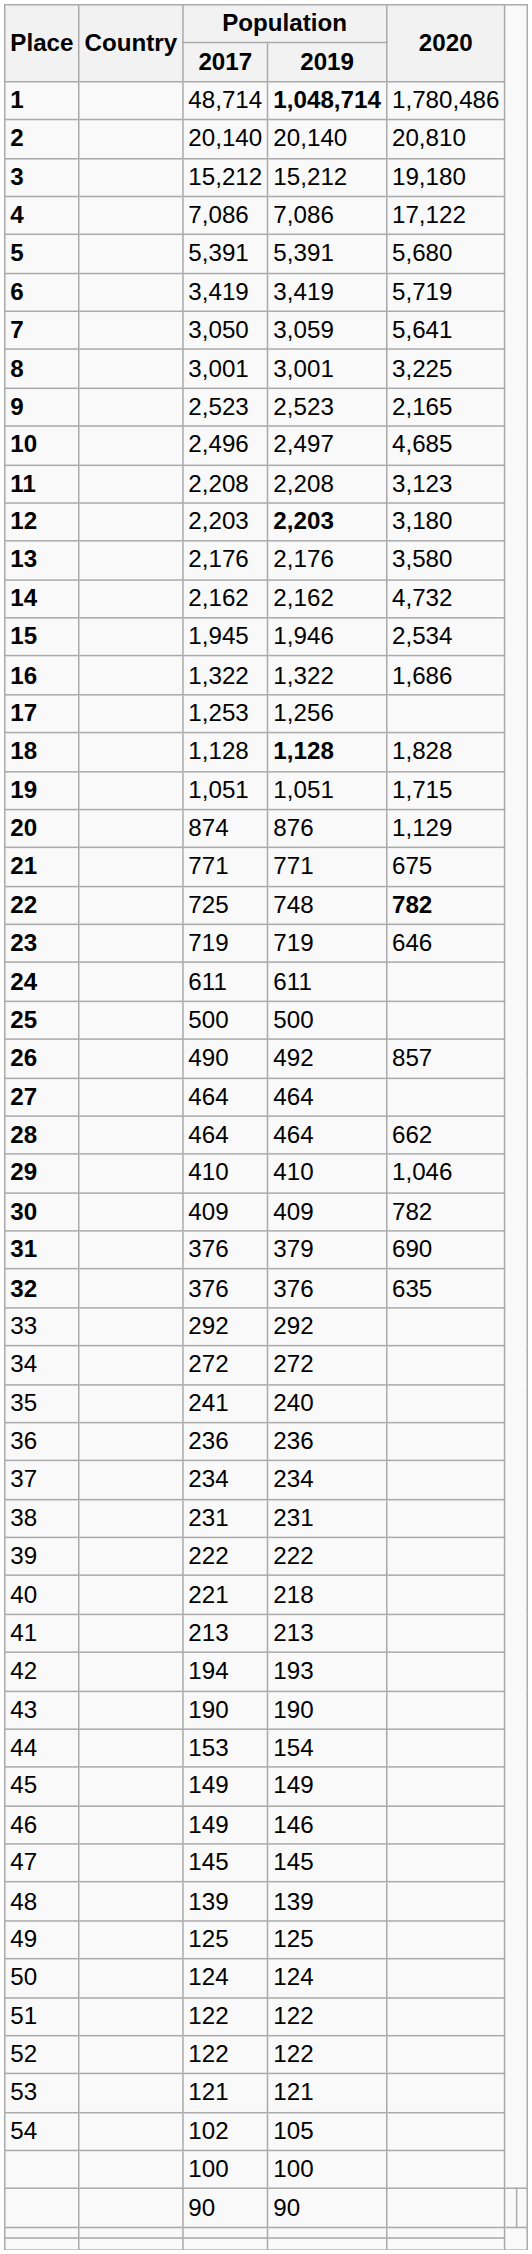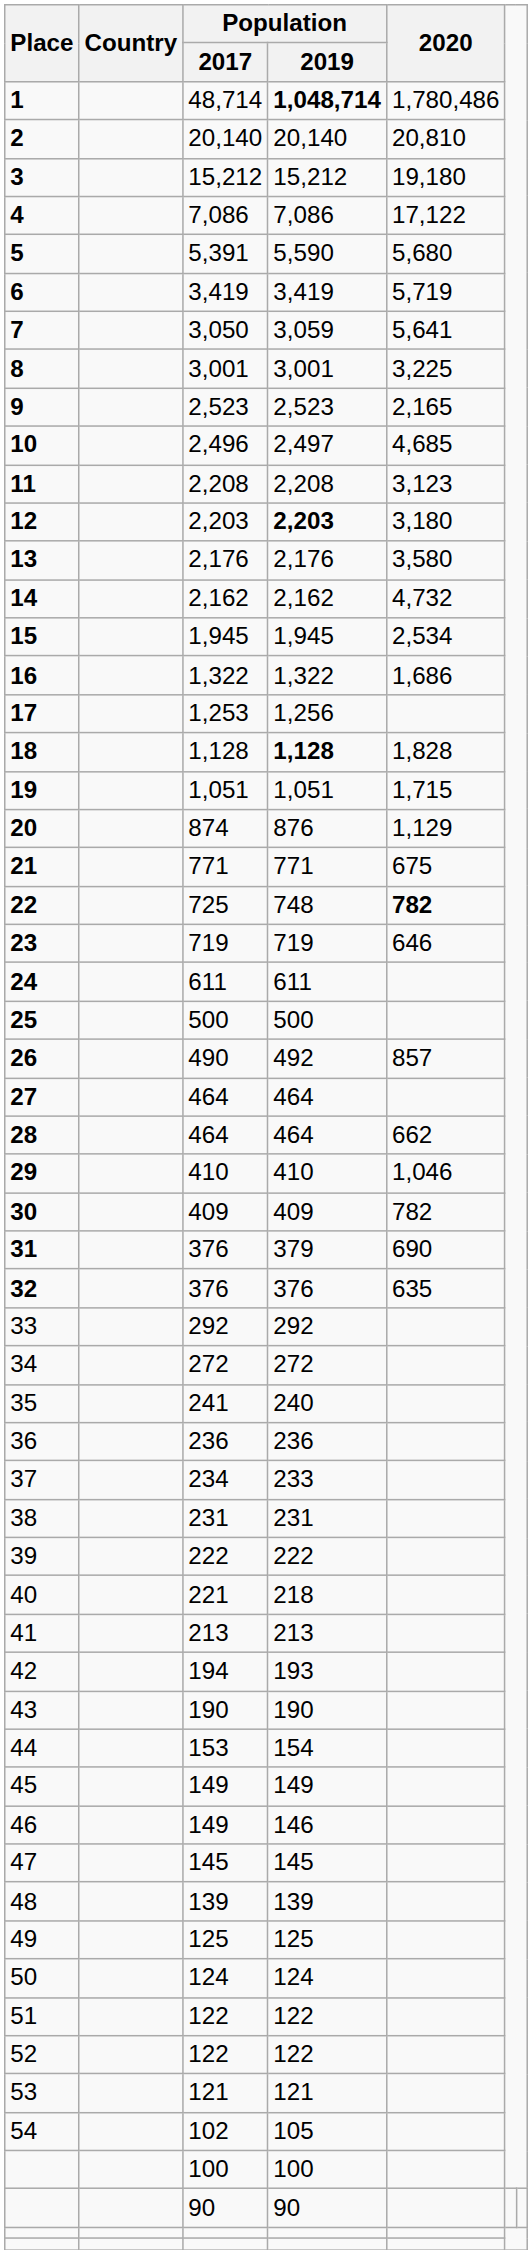 <table class="wikitable">
 <tr>
 <th rowspan="2"><strong>Place</strong></th>
 <th rowspan="2">Country</th>
 <th colspan="2">Population</th>
 <th rowspan="2">2020</th>
 </tr>
 <tr>
 <th>2017</th>
 <th>2019</th>
 </tr>
 <tr>
 <td><strong>1</strong></td>
 <td></td>
 <td>48,714</td>
 <td><strong>1,048,714</strong></td>
 <td>1,780,486</td>
 </tr>
 <tr>
 <td><strong>2</strong></td>
 <td></td>
 <td>20,140</td>
 <td>20,140</td>
 <td>20,810</td>
 </tr>
 <tr>
 <td><strong>3</strong></td>
 <td></td>
 <td>15,212</td>
 <td>15,212</td>
 <td>19,180</td>
 </tr>
 <tr>
 <td><strong>4</strong></td>
 <td></td>
 <td>7,086</td>
 <td>7,086</td>
 <td>17,122</td>
 </tr>
 <tr>
 <td><strong>5</strong></td>
 <td></td>
 <td>5,391</td>
-<td>5,391</td>
+<td>5,590</td>
 <td>5,680</td>
 </tr>
 <tr>
 <td><strong>6</strong></td>
 <td></td>
 <td>3,419</td>
 <td>3,419</td>
 <td>5,719</td>
 </tr>
 <tr>
 <td><strong>7</strong></td>
 <td></td>
 <td>3,050</td>
 <td>3,059</td>
 <td>5,641</td>
 </tr>
 <tr>
 <td><strong>8</strong></td>
 <td></td>
 <td>3,001</td>
 <td>3,001</td>
 <td>3,225</td>
 </tr>
 <tr>
 <td><strong>9</strong></td>
 <td></td>
 <td>2,523</td>
 <td>2,523</td>
 <td>2,165</td>
 </tr>
 <tr>
 <td><strong>10</strong></td>
 <td></td>
 <td>2,496</td>
 <td>2,497</td>
 <td>4,685</td>
 </tr>
 <tr>
 <td><strong>11</strong></td>
 <td></td>
 <td>2,208</td>
 <td>2,208</td>
 <td>3,123</td>
 </tr>
 <tr>
 <td><strong>12</strong></td>
 <td></td>
 <td>2,203</td>
 <td><strong>2,203</strong></td>
 <td>3,180</td>
 </tr>
 <tr>
 <td><strong>13</strong></td>
 <td></td>
 <td>2,176</td>
 <td>2,176</td>
 <td>3,580</td>
 </tr>
 <tr>
 <td><strong>14</strong></td>
 <td></td>
 <td>2,162</td>
 <td>2,162</td>
 <td>4,732</td>
 </tr>
 <tr>
 <td><strong>15</strong></td>
 <td></td>
 <td>1,945</td>
-<td>1,946</td>
+<td>1,945</td>
 <td>2,534</td>
 </tr>
 <tr>
 <td><strong>16</strong></td>
 <td></td>
 <td>1,322</td>
 <td>1,322</td>
 <td>1,686</td>
 </tr>
 <tr>
 <td><strong>17</strong></td>
 <td></td>
 <td>1,253</td>
 <td>1,256</td>
 <td></td>
 </tr>
 <tr>
 <td><strong>18</strong></td>
 <td></td>
 <td>1,128</td>
 <td><strong>1,128</strong></td>
 <td>1,828</td>
 </tr>
 <tr>
 <td><strong>19</strong></td>
 <td></td>
 <td>1,051</td>
 <td>1,051</td>
 <td>1,715</td>
 </tr>
 <tr>
 <td><strong>20</strong></td>
 <td></td>
 <td>874</td>
 <td>876</td>
 <td>1,129</td>
 </tr>
 <tr>
 <td><strong>21</strong></td>
 <td></td>
 <td>771</td>
 <td>771</td>
 <td>675</td>
 </tr>
 <tr>
 <td><strong>22</strong></td>
 <td></td>
 <td>725</td>
 <td>748</td>
 <td><strong>782</strong></td>
 </tr>
 <tr>
 <td><strong>23</strong></td>
 <td></td>
 <td>719</td>
 <td>719</td>
 <td>646</td>
 </tr>
 <tr>
 <td><strong>24</strong></td>
 <td></td>
 <td>611</td>
 <td>611</td>
 <td></td>
 </tr>
 <tr>
 <td><strong>25</strong></td>
 <td></td>
 <td>500</td>
 <td>500</td>
 <td></td>
 </tr>
 <tr>
 <td><strong>26</strong></td>
 <td></td>
 <td>490</td>
 <td>492</td>
 <td>857</td>
 </tr>
 <tr>
 <td><strong>27</strong></td>
 <td></td>
 <td>464</td>
 <td>464</td>
 <td></td>
 </tr>
 <tr>
 <td><strong>28</strong></td>
 <td></td>
 <td>464</td>
 <td>464</td>
 <td>662</td>
 </tr>
 <tr>
 <td><strong>29</strong></td>
 <td></td>
 <td>410</td>
 <td>410</td>
 <td>1,046</td>
 </tr>
 <tr>
 <td><strong>30</strong></td>
 <td></td>
 <td>409</td>
 <td>409</td>
 <td>782</td>
 </tr>
 <tr>
 <td><strong>31</strong></td>
 <td></td>
 <td>376</td>
 <td>379</td>
 <td>690</td>
 </tr>
 <tr>
 <td><strong>32</strong></td>
 <td></td>
 <td>376</td>
 <td>376</td>
 <td>635</td>
 </tr>
 <tr>
 <td>33</td>
 <td></td>
 <td>292</td>
 <td>292</td>
 <td></td>
 </tr>
 <tr>
 <td>34</td>
 <td></td>
 <td>272</td>
 <td>272</td>
 <td></td>
 </tr>
 <tr>
 <td>35</td>
 <td></td>
 <td>241</td>
 <td>240</td>
 <td></td>
 </tr>
 <tr>
 <td>36</td>
 <td></td>
 <td>236</td>
 <td>236</td>
 <td></td>
 </tr>
 <tr>
 <td>37</td>
 <td></td>
 <td>234</td>
-<td>234</td>
+<td>233</td>
 <td></td>
 </tr>
 <tr>
 <td>38</td>
 <td></td>
 <td>231</td>
 <td>231</td>
 <td></td>
 </tr>
 <tr>
 <td>39</td>
 <td></td>
 <td>222</td>
 <td>222</td>
 <td></td>
 </tr>
 <tr>
 <td>40</td>
 <td></td>
 <td>221</td>
 <td>218</td>
 <td></td>
 </tr>
 <tr>
 <td>41</td>
 <td></td>
 <td>213</td>
 <td>213</td>
 <td></td>
 </tr>
 <tr>
 <td>42</td>
 <td></td>
 <td>194</td>
 <td>193</td>
 <td></td>
 </tr>
 <tr>
 <td>43</td>
 <td></td>
 <td>190</td>
 <td>190</td>
 <td></td>
 </tr>
 <tr>
 <td>44</td>
 <td></td>
 <td>153</td>
 <td>154</td>
 <td></td>
 </tr>
 <tr>
 <td>45</td>
 <td></td>
 <td>149</td>
 <td>149</td>
 <td></td>
 </tr>
 <tr>
 <td>46</td>
 <td></td>
 <td>149</td>
 <td>146</td>
 <td></td>
 </tr>
 <tr>
 <td>47</td>
 <td></td>
 <td>145</td>
 <td>145</td>
 <td></td>
 </tr>
 <tr>
 <td>48</td>
 <td></td>
 <td>139</td>
 <td>139</td>
 <td></td>
 </tr>
 <tr>
 <td>49</td>
 <td></td>
 <td>125</td>
 <td>125</td>
 <td></td>
 </tr>
 <tr>
 <td>50</td>
 <td></td>
 <td>124</td>
 <td>124</td>
 <td></td>
 </tr>
 <tr>
 <td>51</td>
 <td></td>
 <td>122</td>
 <td>122</td>
 <td></td>
 </tr>
 <tr>
 <td>52</td>
 <td></td>
 <td>122</td>
 <td>122</td>
 <td></td>
 </tr>
 <tr>
 <td>53</td>
 <td></td>
 <td>121</td>
 <td>121</td>
 <td></td>
 </tr>
 <tr>
 <td>54</td>
 <td></td>
 <td>102</td>
 <td>105</td>
 <td></td>
 </tr>
 <tr>
 <td></td>
 <td></td>
 <td>100</td>
 <td>100</td>
 <td></td>
 </tr>
 <tr>
 <td></td>
 <td></td>
 <td>90</td>
 <td>90</td>
 <td></td>
 <td></td>
 <td></td>
 </tr>
 <tr>
 <td></td>
 <td></td>
 <td></td>
 <td></td>
 <td></td>
 </tr>
 <tr>
 <td></td>
 <td></td>
 <td></td>
 <td></td>
 <td></td>
 </tr>
 </table>
